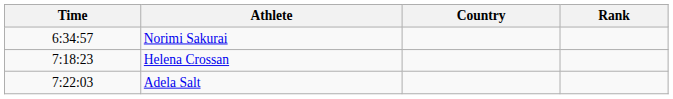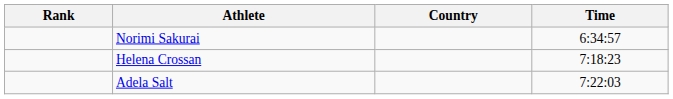 <table class="wikitable" width=80% style="font-size:90%; text-align:center;">
 <tr>
-<th>Time</th>
+<th>Rank</th>
 <th>Athlete</th>
 <th>Country</th>
-<th>Rank</th>
+<th>Time</th>
 </tr>
 <tr>
-<td>6:34:57</td>
+<td></td>
 <td align=left><a href='#'>Norimi Sakurai</a></td>
 <td align=left></td>
-<td></td>
+<td>6:34:57</td>
 </tr>
 <tr>
-<td>7:18:23</td>
+<td></td>
 <td align=left><a href='#'>Helena Crossan</a></td>
 <td align=left></td>
-<td></td>
+<td>7:18:23</td>
 </tr>
 <tr>
-<td>7:22:03</td>
+<td></td>
 <td align=left><a href='#'>Adela Salt</a></td>
 <td align=left></td>
-<td></td>
+<td>7:22:03</td>
 </tr>
 </table>
